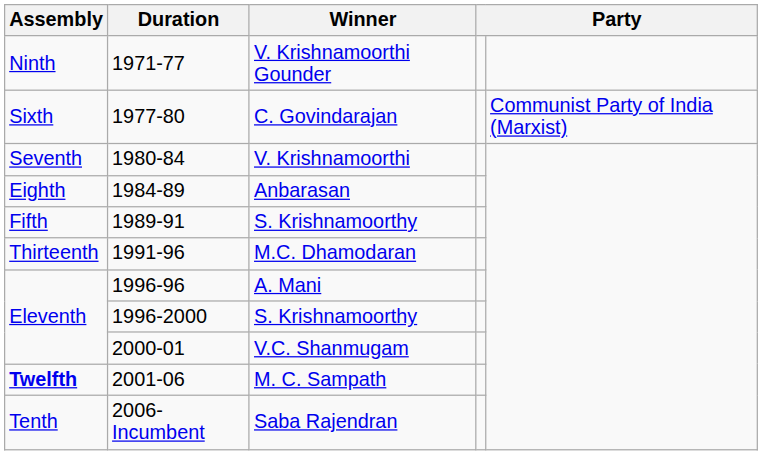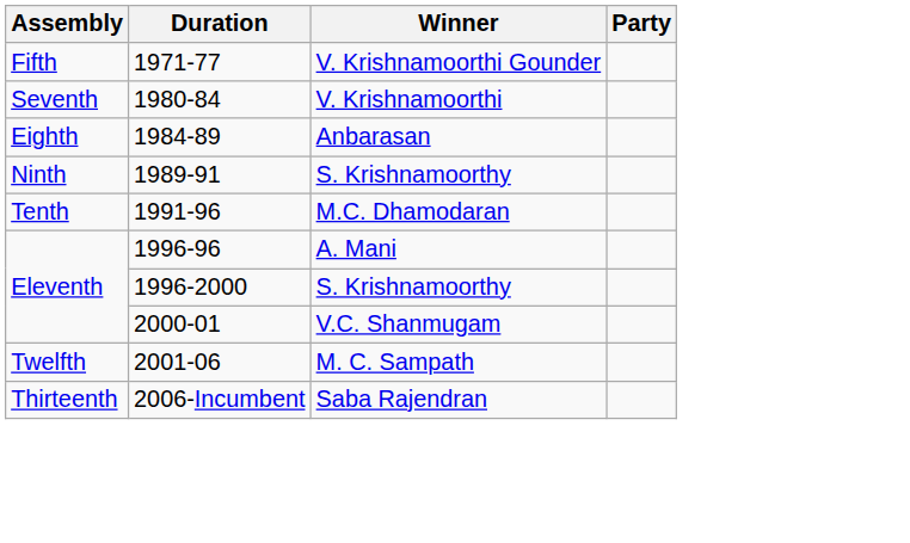 <table class="wikitable sortable">
 <tr>
 <th>Assembly</th>
 <th>Duration</th>
 <th>Winner</th>
 <th colspan="2">Party</th>
 </tr>
 <tr>
-<td><a href='#'>Ninth</a></td>
+<td><a href='#'>Fifth</a></td>
 <td>1971-77</td>
 <td><a href='#'>V. Krishnamoorthi Gounder</a></td>
 <td></td>
-</tr>
-<tr>
-<td><a href='#'>Sixth</a></td>
-<td>1977-80</td>
-<td><a href='#'>C. Govindarajan</a></td>
-<td></td>
-<td><a href='#'>Communist Party of India (Marxist)</a></td>
 </tr>
 <tr>
 <td><a href='#'>Seventh</a></td>
 <td>1980-84</td>
 <td><a href='#'>V. Krishnamoorthi</a></td>
 <td></td>
 </tr>
 <tr>
 <td><a href='#'>Eighth</a></td>
 <td>1984-89</td>
 <td><a href='#'>Anbarasan</a></td>
 <td></td>
 </tr>
 <tr>
-<td><a href='#'>Fifth</a></td>
+<td><a href='#'>Ninth</a></td>
 <td>1989-91</td>
 <td><a href='#'>S. Krishnamoorthy</a></td>
 <td></td>
 </tr>
 <tr>
-<td><a href='#'>Thirteenth</a></td>
+<td><a href='#'>Tenth</a></td>
 <td>1991-96</td>
 <td><a href='#'>M.C. Dhamodaran</a></td>
 <td></td>
 </tr>
 <tr>
 <td rowspan="3"><a href='#'>Eleventh</a></td>
 <td>1996-96</td>
 <td><a href='#'>A. Mani</a></td>
 <td></td>
 </tr>
 <tr>
 <td>1996-2000</td>
 <td><a href='#'>S. Krishnamoorthy</a></td>
 <td></td>
 </tr>
 <tr>
 <td>2000-01</td>
 <td><a href='#'>V.C. Shanmugam</a></td>
 <td></td>
 </tr>
 <tr>
-<td><strong><a href='#'>Twelfth</a></strong></td>
+<td><a href='#'>Twelfth</a></td>
 <td>2001-06</td>
 <td><a href='#'>M. C. Sampath</a></td>
 <td></td>
 </tr>
 <tr>
-<td><a href='#'>Tenth</a></td>
+<td><a href='#'>Thirteenth</a></td>
 <td>2006-<a href='#'>Incumbent</a></td>
 <td><a href='#'>Saba Rajendran</a></td>
 <td></td>
 </tr>
 </table>
